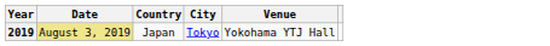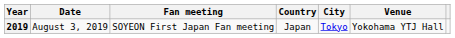 <table class="wikitable plainrowheaders" style="text-align:center">
 <tr>
 <th scope="col">Year</th>
 <th>Date</th>
+<th>Fan meeting</th>
 <th>Country</th>
 <th>City</th>
 <th>Venue</th>
 <th scope="col" class="unsortable"></th>
 </tr>
 <tr>
 <th scope="row">2019</th>
-<td style="background: khaki;">August 3, 2019</td>
+<td>August 3, 2019</td>
+<td>SOYEON First Japan Fan meeting</td>
 <td>Japan</td>
 <td><a href='#'>Tokyo</a></td>
 <td>Yokohama YTJ Hall</td>
 <td></td>
 </tr>
 </table>
